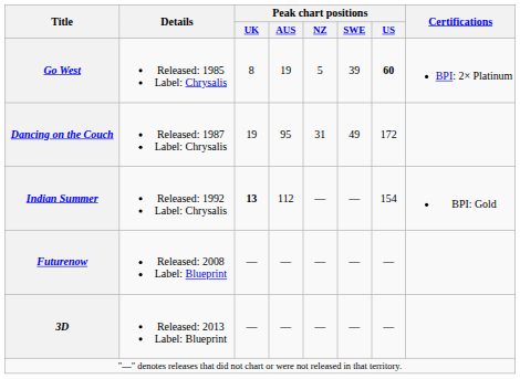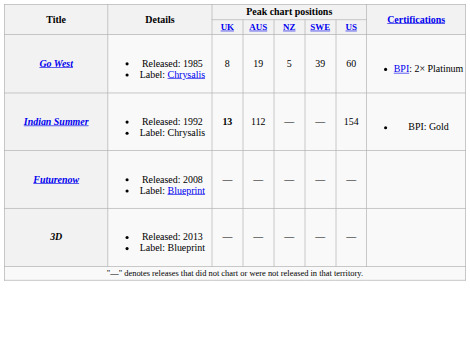 <table class="wikitable plainrowheaders" style="text-align:center;">
 <tr>
 <th scope="col" rowspan="2" style="width:10em;">Title</th>
 <th scope="col" rowspan="2" style="width:10em;">Details</th>
 <th scope="col" colspan="5">Peak chart positions</th>
 <th scope="col" rowspan="2"><a href='#'>Certifications</a></th>
 </tr>
 <tr>
 <th scope="col" style="width:3em; font-size:90%;"><a href='#'>UK</a><br></th>
 <th scope="col" style="width:3em; font-size:90%;"><a href='#'>AUS</a><br></th>
 <th scope="col" style="width:3em; font-size:90%;"><a href='#'>NZ</a><br></th>
 <th scope="col" style="width:3em; font-size:90%;"><a href='#'>SWE</a><br></th>
 <th scope="col" style="width:3em; font-size:90%;"><a href='#'>US</a><br></th>
 </tr>
 <tr>
 <th scope="row"><em><a href='#'>Go West</a></em></th>
 <td><br><ul><li>Released: 1985</li><li>Label: <a href='#'>Chrysalis</a></li></ul></td>
 <td>8</td>
 <td>19</td>
 <td>5</td>
 <td>39</td>
-<td><strong>60</strong></td>
+<td>60</td>
 <td><br><ul><li><a href='#'>BPI</a>: 2× Platinum</li></ul></td>
-</tr>
-<tr>
-<th scope="row"><em><a href='#'>Dancing on the Couch</a></em></th>
-<td><br><ul><li>Released: 1987</li><li>Label: Chrysalis</li></ul></td>
-<td>19</td>
-<td>95</td>
-<td>31</td>
-<td>49</td>
-<td>172</td>
-<td></td>
 </tr>
 <tr>
 <th scope="row"><em><a href='#'>Indian Summer</a></em></th>
 <td><br><ul><li>Released: 1992</li><li>Label: Chrysalis</li></ul></td>
 <td><strong>13</strong></td>
 <td>112</td>
 <td>—</td>
 <td>—</td>
 <td>154</td>
 <td><br><ul><li>BPI: Gold</li></ul></td>
 </tr>
 <tr>
 <th scope="row"><em><a href='#'>Futurenow</a></em></th>
 <td><br><ul><li>Released: 2008</li><li>Label: <a href='#'>Blueprint</a></li></ul></td>
 <td>—</td>
 <td>—</td>
 <td>—</td>
 <td>—</td>
 <td>—</td>
 <td></td>
 </tr>
 <tr>
 <th scope="row"><em>3D</em></th>
 <td><br><ul><li>Released: 2013</li><li>Label: Blueprint</li></ul></td>
 <td>—</td>
 <td>—</td>
 <td>—</td>
 <td>—</td>
 <td>—</td>
 <td></td>
 </tr>
 <tr>
 <td colspan="8" style="text-align:center; font-size:85%;">"—" denotes releases that did not chart or were not released in that territory.</td>
 </tr>
 </table>
